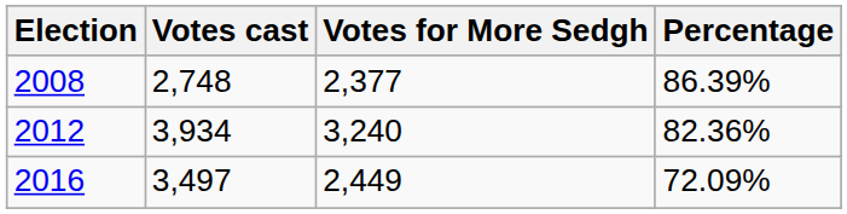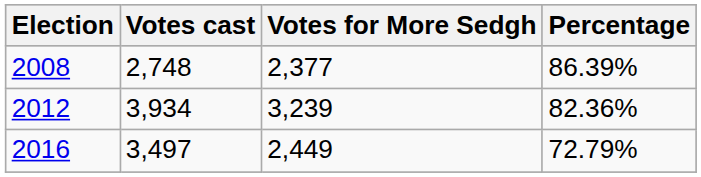 <table class="wikitable" style="margin:1em auto;">
 <tr>
 <th>Election</th>
 <th>Votes cast</th>
 <th>Votes for More Sedgh</th>
 <th>Percentage</th>
 </tr>
 <tr>
 <td><a href='#'>2008</a></td>
 <td>2,748</td>
 <td>2,377</td>
 <td>86.39%</td>
 </tr>
 <tr>
 <td><a href='#'>2012</a></td>
 <td>3,934</td>
-<td>3,240</td>
+<td>3,239</td>
 <td>82.36%</td>
 </tr>
 <tr>
 <td><a href='#'>2016</a></td>
 <td>3,497</td>
 <td>2,449</td>
-<td>72.09%</td>
+<td>72.79%</td>
 </tr>
 </table>
